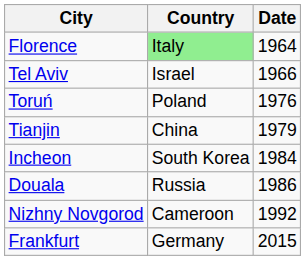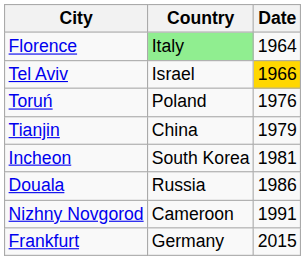 <table class="wikitable sortable">
 <tr>
 <th>City</th>
 <th>Country</th>
 <th>Date</th>
 </tr>
 <tr>
 <td><a href='#'>Florence</a></td>
 <td style="background: lightgreen;">Italy</td>
 <td>1964</td>
 </tr>
 <tr>
 <td><a href='#'>Tel Aviv</a></td>
 <td>Israel</td>
-<td>1966</td>
+<td style="background: gold;">1966</td>
 </tr>
 <tr>
 <td><a href='#'>Toruń</a></td>
 <td>Poland</td>
 <td>1976</td>
 </tr>
 <tr>
 <td><a href='#'>Tianjin</a></td>
 <td>China</td>
 <td>1979</td>
 </tr>
 <tr>
 <td><a href='#'>Incheon</a></td>
 <td>South Korea</td>
-<td>1984</td>
+<td>1981</td>
 </tr>
 <tr>
 <td><a href='#'>Douala</a></td>
 <td>Russia</td>
 <td>1986</td>
 </tr>
 <tr>
 <td><a href='#'>Nizhny Novgorod</a></td>
 <td>Cameroon</td>
-<td>1992</td>
+<td>1991</td>
 </tr>
 <tr>
 <td><a href='#'>Frankfurt</a></td>
 <td>Germany</td>
 <td>2015</td>
 </tr>
 </table>
